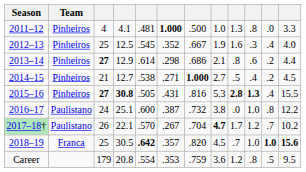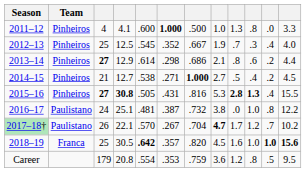 <table class="wikitable sortable" style="font-size:95%; text-align:center;">
 <tr>
 <th>Season</th>
 <th>Team</th>
 <th></th>
 <th></th>
 <th></th>
 <th></th>
 <th></th>
 <th></th>
 <th></th>
 <th></th>
 <th></th>
 <th></th>
 </tr>
 <tr>
 <td><a href='#'>2011–12</a></td>
 <td><a href='#'>Pinheiros</a></td>
 <td>4</td>
 <td>4.1</td>
-<td>.481</td>
+<td>.600</td>
 <td><strong>1.000</strong></td>
 <td>.500</td>
 <td>1.0</td>
 <td>1.3</td>
 <td>.8</td>
 <td>.0</td>
 <td>3.3</td>
 </tr>
 <tr>
 <td><a href='#'>2012–13</a></td>
 <td><a href='#'>Pinheiros</a></td>
 <td>25</td>
 <td>12.5</td>
 <td>.545</td>
 <td>.352</td>
 <td>.667</td>
 <td>1.9</td>
-<td>1.6</td>
+<td>.7</td>
 <td>.3</td>
 <td>.4</td>
 <td>4.0</td>
 </tr>
 <tr>
 <td><a href='#'>2013–14</a></td>
 <td><a href='#'>Pinheiros</a></td>
 <td><strong>27</strong></td>
 <td>12.9</td>
 <td>.614</td>
 <td>.298</td>
 <td>.686</td>
 <td>2.1</td>
 <td>.8</td>
 <td>.6</td>
 <td>.2</td>
 <td>4.4</td>
 </tr>
 <tr>
 <td><a href='#'>2014–15</a></td>
 <td><a href='#'>Pinheiros</a></td>
 <td>21</td>
 <td>12.7</td>
 <td>.538</td>
 <td>.271</td>
 <td><strong>1.000</strong></td>
 <td>2.7</td>
 <td>.5</td>
 <td>.4</td>
 <td>.2</td>
 <td>4.5</td>
 </tr>
 <tr>
 <td><a href='#'>2015–16</a></td>
 <td><a href='#'>Pinheiros</a></td>
 <td><strong>27</strong></td>
 <td><strong>30.8</strong></td>
 <td>.505</td>
 <td>.431</td>
 <td>.816</td>
 <td>5.3</td>
 <td><strong>2.8</strong></td>
 <td><strong>1.3</strong></td>
 <td>.4</td>
 <td>15.5</td>
 </tr>
 <tr>
 <td><a href='#'>2016–17</a></td>
 <td><a href='#'>Paulistano</a></td>
 <td>24</td>
 <td>25.1</td>
-<td>.600</td>
+<td>.481</td>
 <td>.387</td>
 <td>.732</td>
 <td>3.8</td>
 <td>.0</td>
 <td>1.0</td>
 <td>.8</td>
 <td>12.2</td>
 </tr>
 <tr>
 <td style="text-align:center;background:#afe6ba;"><a href='#'>2017–18</a>†</td>
 <td><a href='#'>Paulistano</a></td>
 <td>26</td>
 <td>22.1</td>
 <td>.570</td>
 <td>.267</td>
 <td>.704</td>
 <td><strong>4.7</strong></td>
 <td>1.7</td>
 <td>1.2</td>
 <td>.7</td>
 <td>10.2</td>
 </tr>
 <tr>
 <td><a href='#'>2018–19</a></td>
 <td><a href='#'>Franca</a></td>
 <td>25</td>
 <td>30.5</td>
 <td><strong>.642</strong></td>
 <td>.357</td>
 <td>.820</td>
 <td>4.5</td>
-<td>.7</td>
+<td>1.6</td>
 <td>1.0</td>
 <td><strong>1.0</strong></td>
 <td><strong>15.6</strong></td>
 </tr>
 <tr>
 <td>Career</td>
 <td></td>
 <td>179</td>
 <td>20.8</td>
 <td>.554</td>
 <td>.353</td>
 <td>.759</td>
 <td>3.6</td>
 <td>1.2</td>
 <td>.8</td>
 <td>.5</td>
 <td>9.5</td>
 </tr>
 </table>
